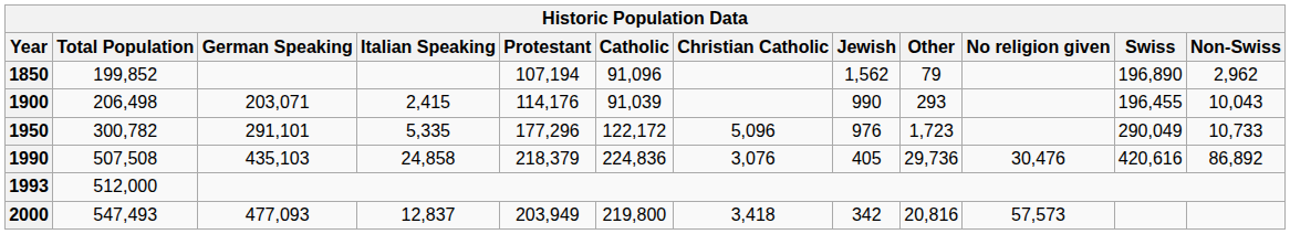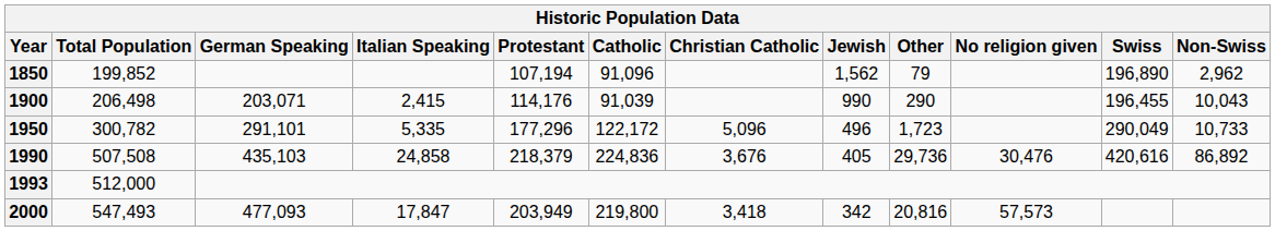 <table class="wikitable collapsible collapsed">
 <tr>
 <th colspan="12">Historic Population Data</th>
 </tr>
 <tr>
 <th>Year</th>
 <th>Total Population</th>
 <th>German Speaking</th>
 <th>Italian Speaking</th>
 <th>Protestant</th>
 <th>Catholic</th>
 <th>Christian Catholic</th>
 <th>Jewish</th>
 <th>Other</th>
 <th>No religion given</th>
 <th>Swiss</th>
 <th>Non-Swiss</th>
 </tr>
 <tr>
 <th scope="row">1850</th>
 <td align="center">199,852</td>
 <td align="center"></td>
 <td align="center"></td>
 <td align="center">107,194</td>
 <td align="center">91,096</td>
 <td align="center"></td>
 <td align="center">1,562</td>
 <td align="center">79</td>
 <td align="center"></td>
 <td align="center">196,890</td>
 <td align="center">2,962</td>
 </tr>
 <tr>
 <th scope="row">1900</th>
 <td align="center">206,498</td>
 <td align="center">203,071</td>
 <td align="center">2,415</td>
 <td align="center">114,176</td>
 <td align="center">91,039</td>
 <td align="center"></td>
 <td align="center">990</td>
-<td align="center">293</td>
+<td align="center">290</td>
 <td align="center"></td>
 <td align="center">196,455</td>
 <td align="center">10,043</td>
 </tr>
 <tr>
 <th scope="row">1950</th>
 <td align="center">300,782</td>
 <td align="center">291,101</td>
 <td align="center">5,335</td>
 <td align="center">177,296</td>
 <td align="center">122,172</td>
 <td align="center">5,096</td>
-<td align="center">976</td>
+<td align="center">496</td>
 <td align="center">1,723</td>
 <td align="center"></td>
 <td align="center">290,049</td>
 <td align="center">10,733</td>
 </tr>
 <tr>
 <th scope="row">1990</th>
 <td align="center">507,508</td>
 <td align="center">435,103</td>
 <td align="center">24,858</td>
 <td align="center">218,379</td>
 <td align="center">224,836</td>
-<td align="center">3,076</td>
+<td align="center">3,676</td>
 <td align="center">405</td>
 <td align="center">29,736</td>
 <td align="center">30,476</td>
 <td align="center">420,616</td>
 <td align="center">86,892</td>
 </tr>
 <tr>
 <th scope = "row">1993</th>
 <td align = "center">512,000</td>
 </tr>
 <tr>
 <th scope="row">2000</th>
 <td align="center">547,493</td>
 <td align="center">477,093</td>
-<td align="center">12,837</td>
+<td align="center">17,847</td>
 <td align="center">203,949</td>
 <td align="center">219,800</td>
 <td align="center">3,418</td>
 <td align="center">342</td>
 <td align="center">20,816</td>
 <td align="center">57,573</td>
 <td align="center"></td>
 <td align="center"></td>
 </tr>
 <tr>
 </tr>
 </table>
